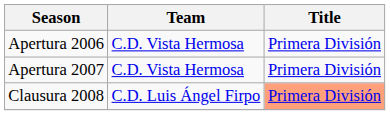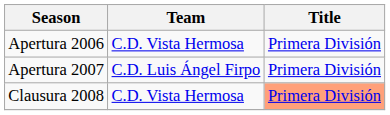 <table class="wikitable">
 <tr>
 <th>Season</th>
 <th>Team</th>
 <th>Title</th>
 </tr>
 <tr>
 <td>Apertura 2006</td>
 <td><a href='#'>C.D. Vista Hermosa</a></td>
 <td><a href='#'>Primera División</a></td>
 </tr>
 <tr>
 <td>Apertura 2007</td>
-<td><a href='#'>C.D. Vista Hermosa</a></td>
+<td><a href='#'>C.D. Luis Ángel Firpo</a></td>
 <td><a href='#'>Primera División</a></td>
 </tr>
 <tr>
 <td>Clausura 2008</td>
-<td><a href='#'>C.D. Luis Ángel Firpo</a></td>
+<td><a href='#'>C.D. Vista Hermosa</a></td>
 <td style="background: lightsalmon;"><a href='#'>Primera División</a></td>
 </tr>
 <tr>
 </tr>
 </table>
